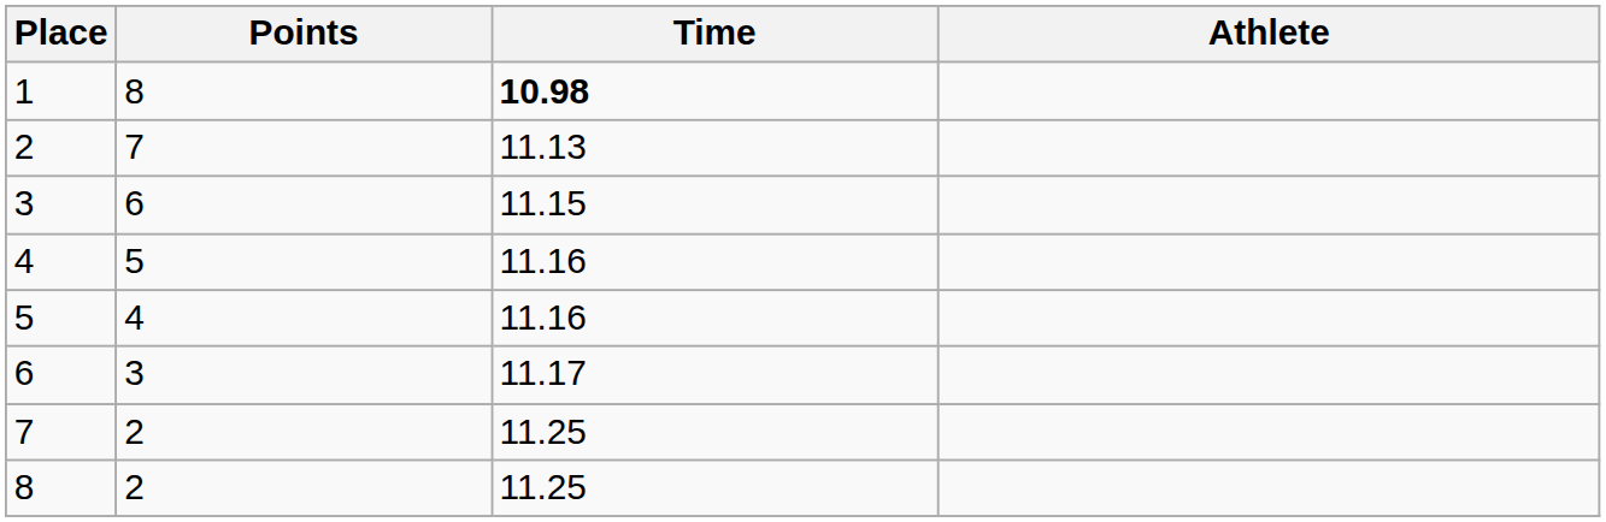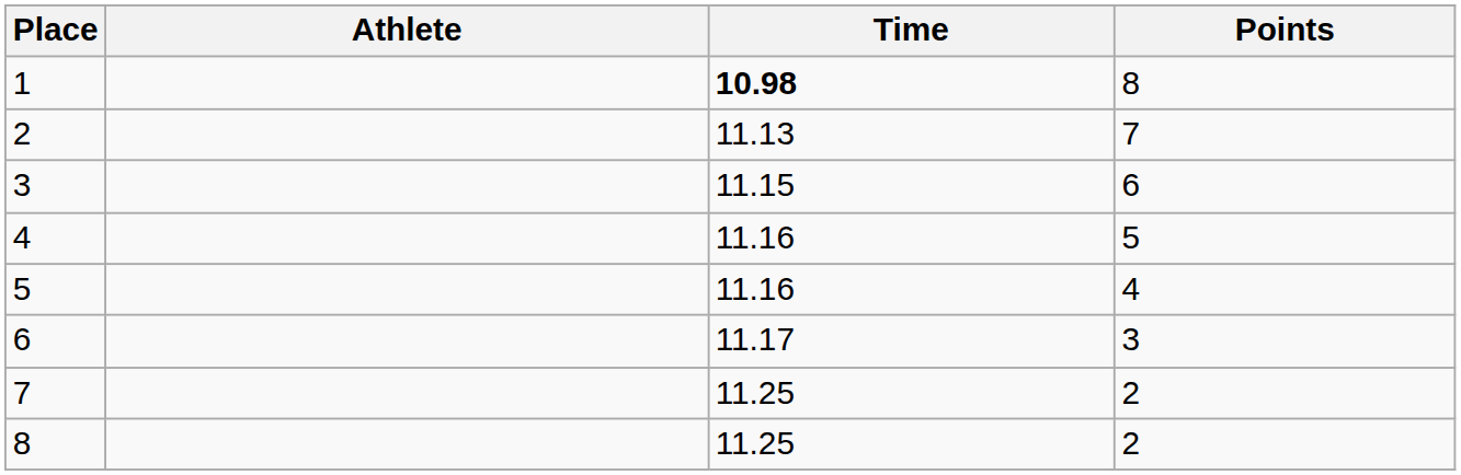 <table class=wikitable>
 <tr>
 <th>Place</th>
+<th style="width:18em">Athlete</th>
+<th style="width:12em">Time</th>
 <th style="width:10em">Points</th>
-<th style="width:12em">Time</th>
-<th style="width:18em">Athlete</th>
 </tr>
 <tr>
 <td>1</td>
+<td></td>
+<td><strong>10.98</strong></td>
 <td>8</td>
-<td><strong>10.98</strong></td>
-<td></td>
 </tr>
 <tr>
 <td>2</td>
+<td></td>
+<td>11.13</td>
 <td>7</td>
-<td>11.13</td>
-<td></td>
 </tr>
 <tr>
 <td>3</td>
+<td></td>
+<td>11.15</td>
 <td>6</td>
-<td>11.15</td>
-<td></td>
 </tr>
 <tr>
 <td>4</td>
+<td></td>
+<td>11.16</td>
 <td>5</td>
-<td>11.16</td>
-<td></td>
 </tr>
 <tr>
 <td>5</td>
+<td></td>
+<td>11.16</td>
 <td>4</td>
-<td>11.16</td>
-<td></td>
 </tr>
 <tr>
 <td>6</td>
+<td></td>
+<td>11.17</td>
 <td>3</td>
-<td>11.17</td>
-<td></td>
 </tr>
 <tr>
 <td>7</td>
+<td></td>
+<td>11.25</td>
 <td>2</td>
-<td>11.25</td>
-<td></td>
 </tr>
 <tr>
 <td>8</td>
+<td></td>
+<td>11.25</td>
 <td>2</td>
-<td>11.25</td>
-<td></td>
 </tr>
 </table>
